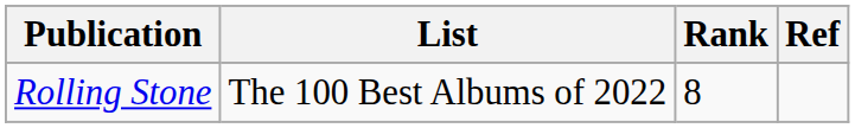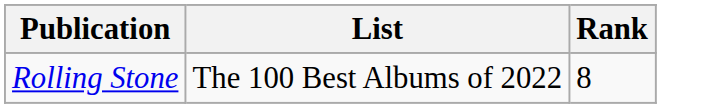 <table class="wikitable">
 <tr>
 <th>Publication</th>
 <th>List</th>
 <th>Rank</th>
-<th>Ref</th>
 </tr>
 <tr>
 <td><em><a href='#'>Rolling Stone</a></em></td>
 <td>The 100 Best Albums of 2022</td>
 <td>8</td>
-<td></td>
 </tr>
 </table>
